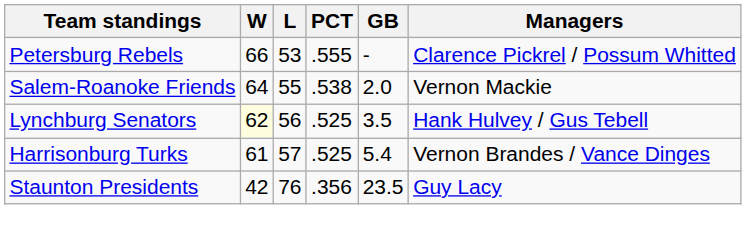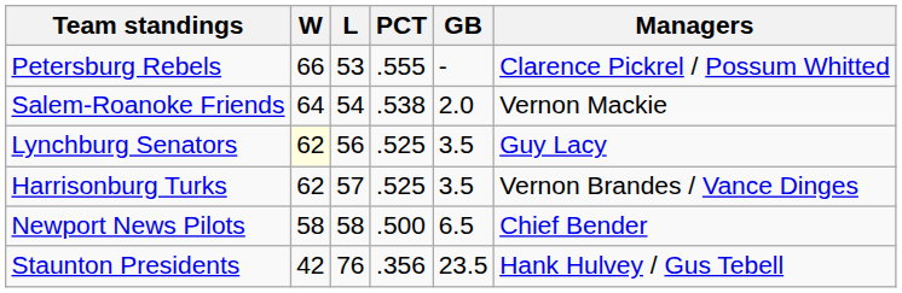 <table class="wikitable">
 <tr>
 <th>Team standings</th>
 <th>W</th>
 <th>L</th>
 <th>PCT</th>
 <th>GB</th>
 <th>Managers</th>
 </tr>
 <tr>
 <td><a href='#'>Petersburg Rebels</a></td>
 <td>66</td>
 <td>53</td>
 <td>.555</td>
 <td>-</td>
 <td><a href='#'>Clarence Pickrel</a> / <a href='#'>Possum Whitted</a></td>
 </tr>
 <tr>
 <td><a href='#'>Salem-Roanoke Friends</a></td>
 <td>64</td>
-<td>55</td>
+<td>54</td>
 <td>.538</td>
 <td>2.0</td>
 <td>Vernon Mackie</td>
 </tr>
 <tr>
 <td><a href='#'>Lynchburg Senators</a></td>
 <td style="background: lightyellow;">62</td>
 <td>56</td>
 <td>.525</td>
 <td>3.5</td>
-<td><a href='#'>Hank Hulvey</a> / <a href='#'>Gus Tebell</a></td>
+<td><a href='#'>Guy Lacy</a></td>
 </tr>
 <tr>
 <td><a href='#'>Harrisonburg Turks</a></td>
-<td>61</td>
+<td>62</td>
 <td>57</td>
 <td>.525</td>
-<td>5.4</td>
+<td>3.5</td>
 <td>Vernon Brandes / <a href='#'>Vance Dinges</a></td>
+</tr>
+<tr>
+<td><a href='#'>Newport News Pilots</a></td>
+<td>58</td>
+<td>58</td>
+<td>.500</td>
+<td>6.5</td>
+<td><a href='#'>Chief Bender</a></td>
 </tr>
 <tr>
 <td><a href='#'>Staunton Presidents</a></td>
 <td>42</td>
 <td>76</td>
 <td>.356</td>
 <td>23.5</td>
-<td><a href='#'>Guy Lacy</a></td>
+<td><a href='#'>Hank Hulvey</a> / <a href='#'>Gus Tebell</a></td>
 </tr>
 </table>
